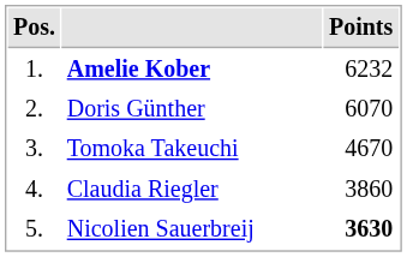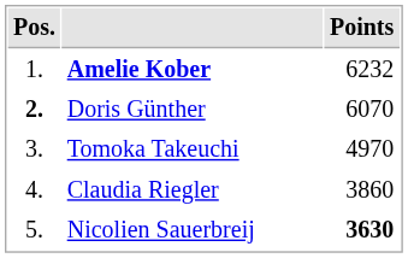 <table cellspacing="1" cellpadding="3" style="border:1px solid #AAAAAA;font-size:90%">
 <tr bgcolor="#E4E4E4">
 <th style="border-bottom:1px solid #AAAAAA" width=10>Pos.</th>
 <th style="border-bottom:1px solid #AAAAAA" width=150></th>
 <th style="border-bottom:1px solid #AAAAAA" width=20>Points</th>
 </tr>
 <tr>
 <td align="center">1.</td>
 <td> <strong><a href='#'>Amelie Kober</a></strong></td>
 <td align="right">6232</td>
 </tr>
 <tr>
-<td align="center">2.</td>
+<td align="center"><strong>2.</strong></td>
 <td> <a href='#'>Doris Günther</a></td>
 <td align="right">6070</td>
 </tr>
 <tr>
 <td align="center">3.</td>
 <td> <a href='#'>Tomoka Takeuchi</a></td>
-<td align="right">4670</td>
+<td align="right">4970</td>
 </tr>
 <tr>
 <td align="center">4.</td>
 <td> <a href='#'>Claudia Riegler</a></td>
 <td align="right">3860</td>
 </tr>
 <tr>
 <td align="center">5.</td>
 <td> <a href='#'>Nicolien Sauerbreij</a></td>
 <td align="right"><strong>3630</strong></td>
 </tr>
 </table>
